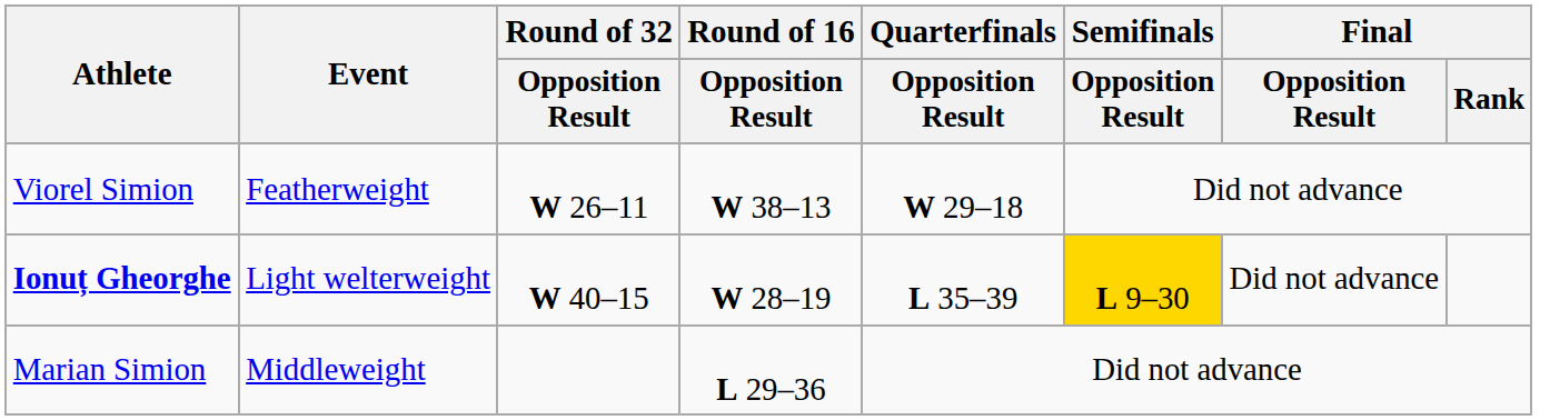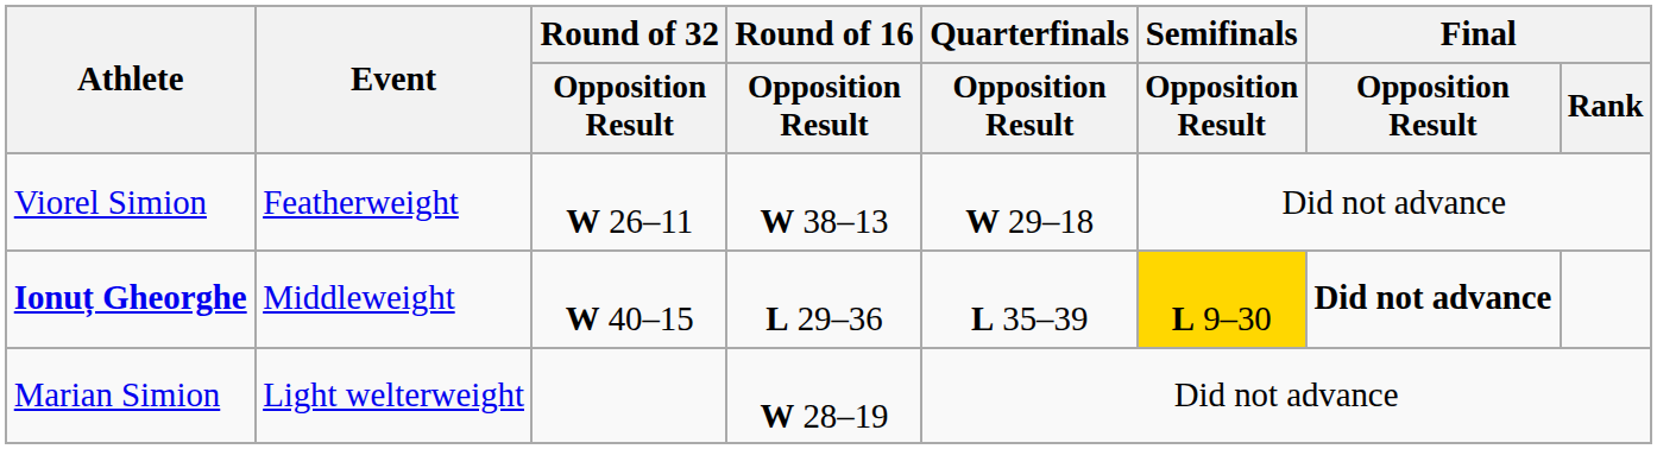 <table class="wikitable" style="font-size:90%">
 <tr>
 <th rowspan="2">Athlete</th>
 <th rowspan="2">Event</th>
 <th>Round of 32</th>
 <th>Round of 16</th>
 <th>Quarterfinals</th>
 <th>Semifinals</th>
 <th colspan=2>Final</th>
 </tr>
 <tr style="font-size:95%">
 <th>Opposition<br>Result</th>
 <th>Opposition<br>Result</th>
 <th>Opposition<br>Result</th>
 <th>Opposition<br>Result</th>
 <th>Opposition<br>Result</th>
 <th>Rank</th>
 </tr>
 <tr align=center>
 <td align=left><a href='#'>Viorel Simion</a></td>
 <td align=left><a href='#'>Featherweight</a></td>
 <td><br><strong>W</strong> 26–11</td>
 <td><br><strong>W</strong> 38–13</td>
 <td><br><strong>W</strong> 29–18</td>
 <td colspan=3>Did not advance</td>
 </tr>
 <tr align=center>
 <td align=left><strong><a href='#'>Ionuț Gheorghe</a></strong></td>
-<td align=left><a href='#'>Light welterweight</a></td>
+<td align=left><a href='#'>Middleweight</a></td>
 <td><br><strong>W</strong> 40–15</td>
-<td><br><strong>W</strong> 28–19</td>
+<td><br><strong>L</strong> 29–36</td>
 <td><br><strong>L</strong> 35–39</td>
 <td style="background: gold;"><br><strong>L</strong> 9–30</td>
-<td>Did not advance</td>
+<td><strong>Did not advance</strong></td>
 <td></td>
 </tr>
 <tr align=center>
 <td align=left><a href='#'>Marian Simion</a></td>
-<td align=left><a href='#'>Middleweight</a></td>
+<td align=left><a href='#'>Light welterweight</a></td>
 <td></td>
-<td><br><strong>L</strong> 29–36</td>
+<td><br><strong>W</strong> 28–19</td>
 <td colspan=4>Did not advance</td>
 </tr>
 </table>
